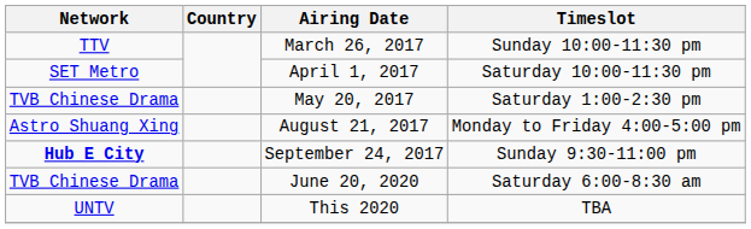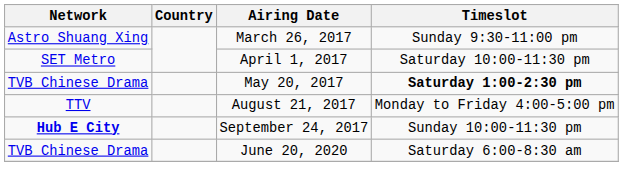 <table class="wikitable"  style="text-align:center">
 <tr>
 <th>Network</th>
 <th>Country</th>
 <th>Airing Date</th>
 <th>Timeslot</th>
 </tr>
 <tr>
-<td><a href='#'>TTV</a></td>
+<td><a href='#'>Astro Shuang Xing</a></td>
 <td rowspan=2></td>
 <td>March 26, 2017</td>
-<td>Sunday 10:00-11:30 pm</td>
+<td>Sunday 9:30-11:00 pm</td>
 </tr>
 <tr>
 <td><a href='#'>SET Metro</a></td>
 <td>April 1, 2017</td>
 <td>Saturday 10:00-11:30 pm</td>
 </tr>
 <tr>
 <td><a href='#'>TVB Chinese Drama</a></td>
 <td></td>
 <td>May 20, 2017</td>
-<td>Saturday 1:00-2:30 pm</td>
+<td><strong>Saturday 1:00-2:30 pm</strong></td>
 </tr>
 <tr>
-<td><a href='#'>Astro Shuang Xing</a></td>
+<td><a href='#'>TTV</a></td>
 <td></td>
 <td>August 21, 2017</td>
 <td>Monday to Friday 4:00-5:00 pm</td>
 </tr>
 <tr>
 <td><strong><a href='#'>Hub E City</a></strong></td>
 <td></td>
 <td>September 24, 2017</td>
-<td>Sunday 9:30-11:00 pm</td>
+<td>Sunday 10:00-11:30 pm</td>
 </tr>
 <tr>
 <td><a href='#'>TVB Chinese Drama</a></td>
 <td></td>
 <td>June 20, 2020</td>
 <td>Saturday 6:00-8:30 am</td>
 </tr>
 <tr>
-<td><a href='#'>UNTV</a></td>
-<td></td>
-<td>This 2020</td>
-<td>TBA</td>
-</tr>
-<tr>
 </tr>
 </table>
